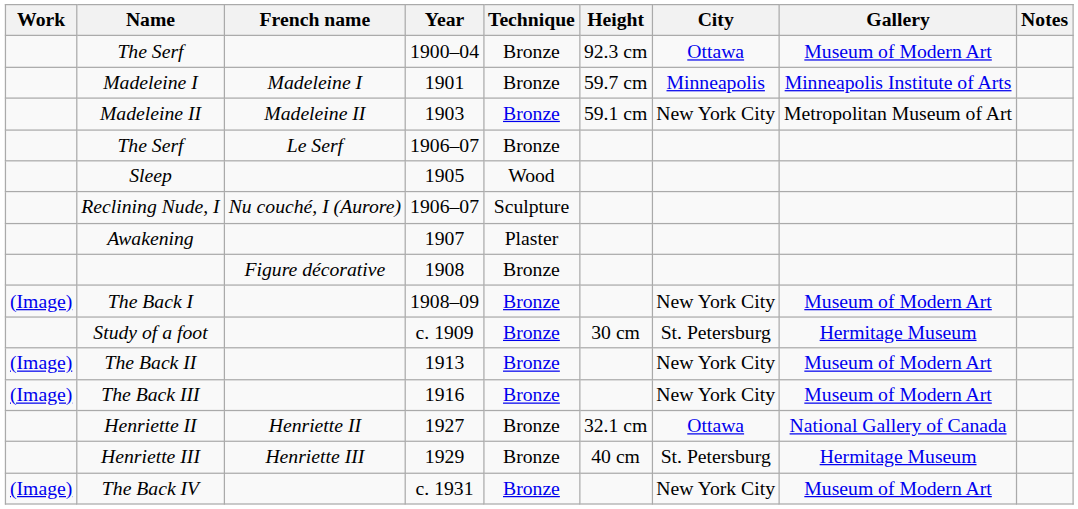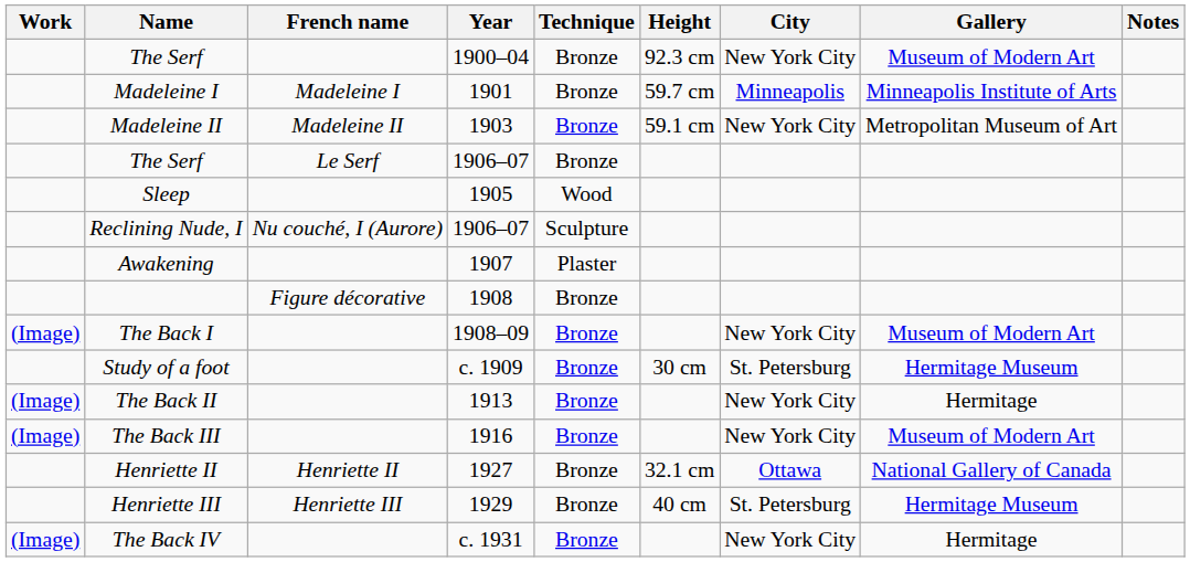 <table class="sortable wikitable" style="margin-left:0.5em; text-align:center">
 <tr>
 <th class="unsortable">Work</th>
 <th>Name</th>
 <th>French name</th>
 <th>Year</th>
 <th>Technique</th>
 <th>Height</th>
 <th>City</th>
 <th>Gallery</th>
 <th class="unsortable">Notes</th>
 </tr>
 <tr>
 <td></td>
 <td><em>The Serf</em></td>
 <td></td>
 <td>1900–04</td>
 <td>Bronze</td>
 <td>92.3 cm</td>
-<td><a href='#'>Ottawa</a></td>
+<td>New York City</td>
 <td><a href='#'>Museum of Modern Art</a></td>
 <td></td>
 </tr>
 <tr>
 <td></td>
 <td><em>Madeleine I</em></td>
 <td><em>Madeleine I</em></td>
 <td>1901</td>
 <td>Bronze</td>
 <td>59.7 cm</td>
 <td><a href='#'>Minneapolis</a></td>
 <td><a href='#'>Minneapolis Institute of Arts</a></td>
 <td></td>
 </tr>
 <tr>
 <td></td>
 <td><em>Madeleine II</em></td>
 <td><em>Madeleine II</em></td>
 <td>1903</td>
 <td><a href='#'>Bronze</a></td>
 <td>59.1 cm</td>
 <td>New York City</td>
 <td>Metropolitan Museum of Art</td>
 <td></td>
 </tr>
 <tr>
 <td></td>
 <td><em>The Serf</em></td>
 <td><em>Le Serf</em></td>
 <td>1906–07</td>
 <td>Bronze</td>
 <td></td>
 <td></td>
 <td></td>
 <td></td>
 </tr>
 <tr>
 <td></td>
 <td><em>Sleep</em></td>
 <td></td>
 <td>1905</td>
 <td>Wood</td>
 <td></td>
 <td></td>
 <td></td>
 <td></td>
 </tr>
 <tr>
 <td></td>
 <td><em>Reclining Nude, I</em></td>
 <td><em>Nu couché, I (Aurore)</em></td>
 <td>1906–07</td>
 <td>Sculpture</td>
 <td></td>
 <td></td>
 <td></td>
 <td></td>
 </tr>
 <tr>
 <td></td>
 <td><em>Awakening</em></td>
 <td></td>
 <td>1907</td>
 <td>Plaster</td>
 <td></td>
 <td></td>
 <td></td>
 <td></td>
 </tr>
 <tr>
 <td></td>
 <td></td>
 <td><em>Figure décorative</em></td>
 <td>1908</td>
 <td>Bronze</td>
 <td></td>
 <td></td>
 <td></td>
 <td></td>
 </tr>
 <tr>
 <td><a href='#'>(Image)</a></td>
 <td><em>The Back I</em></td>
 <td></td>
 <td>1908–09</td>
 <td><a href='#'>Bronze</a></td>
 <td></td>
 <td>New York City</td>
 <td><a href='#'>Museum of Modern Art</a></td>
 <td></td>
 </tr>
 <tr>
 <td></td>
 <td><em>Study of a foot</em></td>
 <td></td>
 <td>c. 1909</td>
 <td><a href='#'>Bronze</a></td>
 <td>30 cm</td>
 <td>St. Petersburg</td>
 <td><a href='#'>Hermitage Museum</a></td>
 <td></td>
 </tr>
 <tr>
 <td><a href='#'>(Image)</a></td>
 <td><em>The Back II</em></td>
 <td></td>
 <td>1913</td>
 <td><a href='#'>Bronze</a></td>
 <td></td>
 <td>New York City</td>
-<td><a href='#'>Museum of Modern Art</a></td>
+<td>Hermitage</td>
 <td></td>
 </tr>
 <tr>
 <td><a href='#'>(Image)</a></td>
 <td><em>The Back III</em></td>
 <td></td>
 <td>1916</td>
 <td><a href='#'>Bronze</a></td>
 <td></td>
 <td>New York City</td>
 <td><a href='#'>Museum of Modern Art</a></td>
 <td></td>
 </tr>
 <tr>
 <td></td>
 <td><em>Henriette II</em></td>
 <td><em>Henriette II</em></td>
 <td>1927</td>
 <td>Bronze</td>
 <td>32.1 cm</td>
 <td><a href='#'>Ottawa</a></td>
 <td><a href='#'>National Gallery of Canada</a></td>
 <td></td>
 </tr>
 <tr>
 <td></td>
 <td><em>Henriette III</em></td>
 <td><em>Henriette III</em></td>
 <td>1929</td>
 <td>Bronze</td>
 <td>40 cm</td>
 <td>St. Petersburg</td>
 <td><a href='#'>Hermitage Museum</a></td>
 <td></td>
 </tr>
 <tr>
 <td><a href='#'>(Image)</a></td>
 <td><em>The Back IV</em></td>
 <td></td>
 <td>c. 1931</td>
 <td><a href='#'>Bronze</a></td>
 <td></td>
 <td>New York City</td>
-<td><a href='#'>Museum of Modern Art</a></td>
+<td>Hermitage</td>
 <td></td>
 </tr>
 </table>
